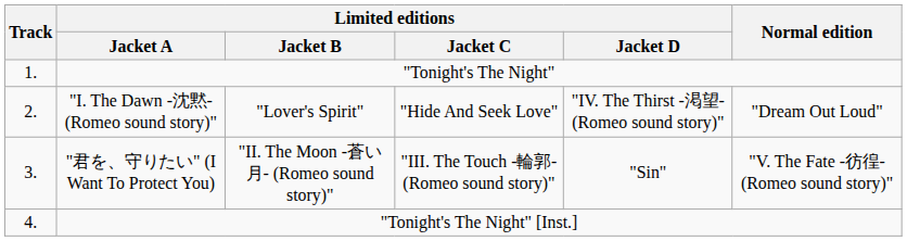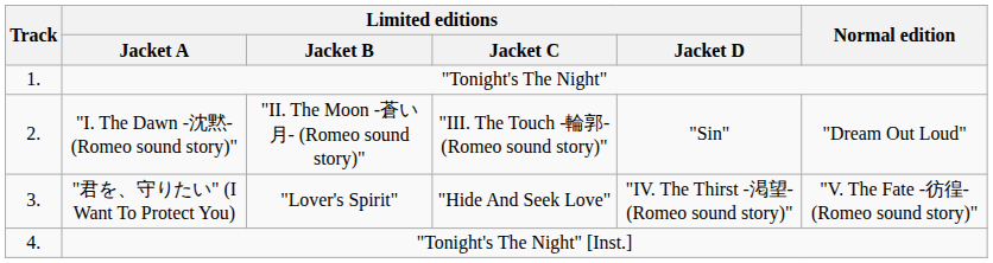 <table class="wikitable">
 <tr>
 <th rowspan="2">Track</th>
 <th colspan="4">Limited editions</th>
 <th rowspan="2" style="width:150px;">Normal edition</th>
 </tr>
 <tr>
 <th style="width:150px;">Jacket A</th>
 <th style="width:150px;">Jacket B</th>
 <th style="width:150px;">Jacket C</th>
 <th style="width:150px;">Jacket D</th>
 </tr>
 <tr>
 <td style="text-align:center">1.</td>
 <td colspan="5" style="text-align:center">"Tonight's The Night"</td>
 </tr>
 <tr>
 <td style="text-align:center">2.</td>
 <td style="text-align:center">"I. The Dawn -沈黙- (Romeo sound story)"</td>
-<td style="text-align:center">"Lover's Spirit"</td>
-<td style="text-align:center">"Hide And Seek Love"</td>
-<td style="text-align:center">"IV. The Thirst -渇望- (Romeo sound story)"</td>
+<td style="text-align:center">"II. The Moon -蒼い月- (Romeo sound story)"</td>
+<td style="text-align:center">"III. The Touch -輪郭- (Romeo sound story)"</td>
+<td style="text-align:center">"Sin"</td>
 <td style="text-align:center">"Dream Out Loud"</td>
 </tr>
 <tr>
 <td style="text-align:center">3.</td>
 <td style="text-align:center">"君を、守りたい" (I Want To Protect You)</td>
-<td style="text-align:center">"II. The Moon -蒼い月- (Romeo sound story)"</td>
-<td style="text-align:center">"III. The Touch -輪郭- (Romeo sound story)"</td>
-<td style="text-align:center">"Sin"</td>
+<td style="text-align:center">"Lover's Spirit"</td>
+<td style="text-align:center">"Hide And Seek Love"</td>
+<td style="text-align:center">"IV. The Thirst -渇望- (Romeo sound story)"</td>
 <td style="text-align:center">"V. The Fate -彷徨- (Romeo sound story)"</td>
 </tr>
 <tr>
 <td style="text-align:center">4.</td>
 <td colspan="5" style="text-align:center">"Tonight's The Night" [Inst.]</td>
 </tr>
 </table>
